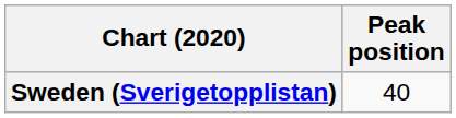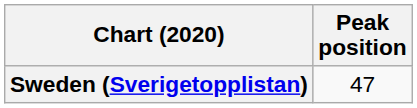 <table class="wikitable plainrowheaders" style="text-align:center">
 <tr>
 <th scope="col">Chart (2020)</th>
 <th scope="col">Peak<br> position</th>
 </tr>
 <tr>
 <th scope="row">Sweden (<a href='#'>Sverigetopplistan</a>)</th>
-<td>40</td>
+<td>47</td>
 </tr>
 </table>
